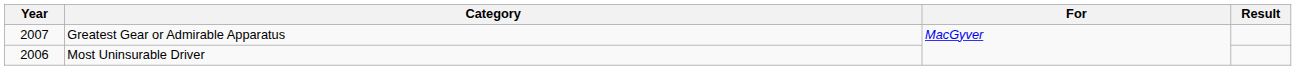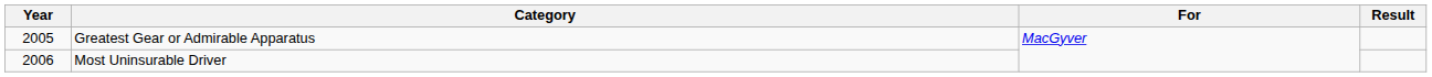 <table class="wikitable">
 <tr>
 <th width="3.5%">Year</th>
 <th width="50%">Category</th>
 <th width="18%">For</th>
 <th width="3.5%">Result</th>
 </tr>
 <tr valign="top">
-<td align="center">2007</td>
+<td align="center">2005</td>
 <td>Greatest Gear or Admirable Apparatus</td>
 <td rowspan=2><em><a href='#'>MacGyver</a></em></td>
 <td></td>
 </tr>
 <tr valign="top">
 <td align="center">2006</td>
 <td>Most Uninsurable Driver</td>
 <td></td>
 </tr>
 </table>
